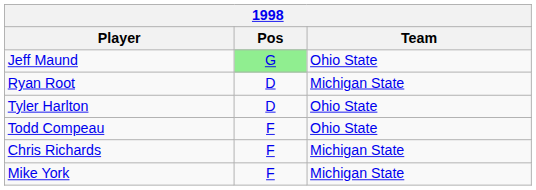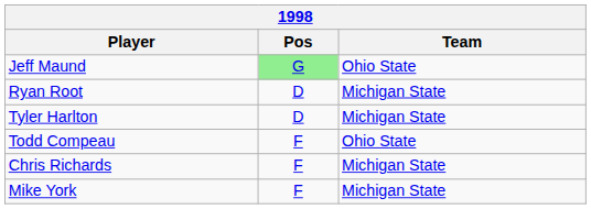 <table class="wikitable" width=95%>
 <tr>
 <th colspan=3><a href='#'>1998</a></th>
 </tr>
 <tr>
 <th>Player</th>
 <th>Pos</th>
 <th>Team</th>
 </tr>
 <tr>
 <td><a href='#'>Jeff Maund</a></td>
 <td style="background: lightgreen; text-align:center;"><a href='#'>G</a></td>
 <td><a href='#'>Ohio State</a></td>
 </tr>
 <tr>
 <td><a href='#'>Ryan Root</a></td>
 <td style="text-align:center;"><a href='#'>D</a></td>
 <td><a href='#'>Michigan State</a></td>
 </tr>
 <tr>
 <td><a href='#'>Tyler Harlton</a></td>
 <td style="text-align:center;"><a href='#'>D</a></td>
-<td><a href='#'>Ohio State</a></td>
+<td><a href='#'>Michigan State</a></td>
 </tr>
 <tr>
 <td><a href='#'>Todd Compeau</a></td>
 <td style="text-align:center;"><a href='#'>F</a></td>
 <td><a href='#'>Ohio State</a></td>
 </tr>
 <tr>
 <td><a href='#'>Chris Richards</a></td>
 <td style="text-align:center;"><a href='#'>F</a></td>
 <td><a href='#'>Michigan State</a></td>
 </tr>
 <tr>
 <td><a href='#'>Mike York</a></td>
 <td style="text-align:center;"><a href='#'>F</a></td>
 <td><a href='#'>Michigan State</a></td>
 </tr>
 </table>
